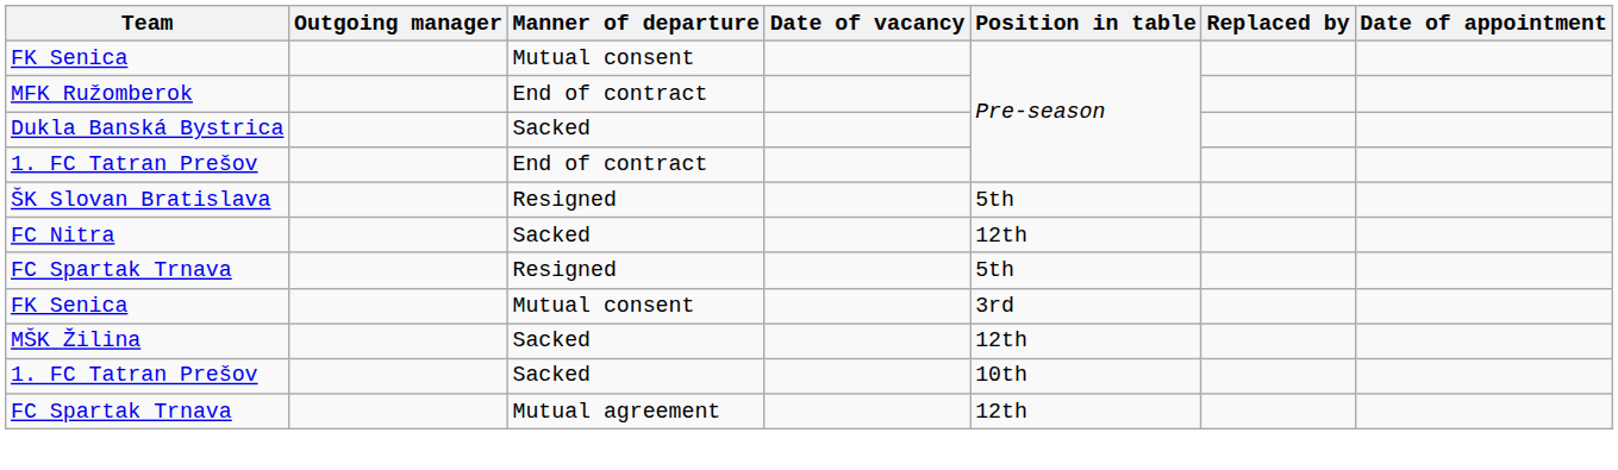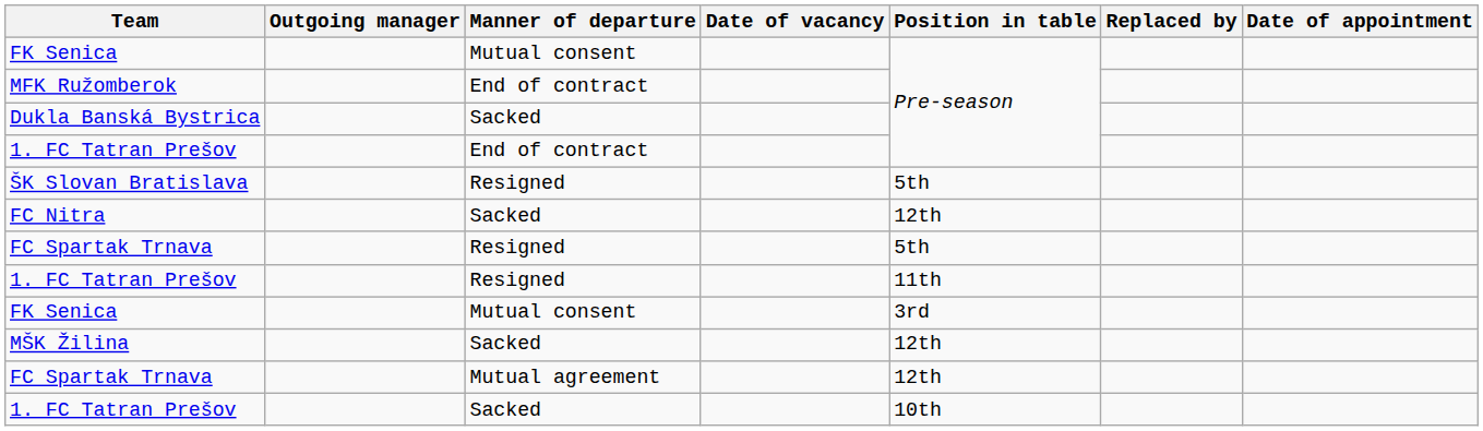 <table class="wikitable sortable">
 <tr>
 <th>Team</th>
 <th>Outgoing manager</th>
 <th>Manner of departure</th>
 <th>Date of vacancy</th>
 <th>Position in table</th>
 <th>Replaced by</th>
 <th>Date of appointment</th>
 </tr>
 <tr>
 <td><a href='#'>FK Senica</a></td>
 <td> </td>
 <td>Mutual consent</td>
 <td></td>
 <td rowspan=4><em>Pre-season</em></td>
 <td> </td>
 <td></td>
 </tr>
 <tr>
 <td><a href='#'>MFK Ružomberok</a></td>
 <td> </td>
 <td>End of contract</td>
 <td></td>
 <td> </td>
 <td></td>
 </tr>
 <tr>
 <td><a href='#'>Dukla Banská Bystrica</a></td>
 <td> </td>
 <td>Sacked</td>
 <td></td>
 <td> </td>
 <td></td>
 </tr>
 <tr>
 <td><a href='#'>1. FC Tatran Prešov</a></td>
 <td> </td>
 <td>End of contract</td>
 <td></td>
 <td> </td>
 <td></td>
 </tr>
 <tr>
 <td><a href='#'>ŠK Slovan Bratislava</a></td>
 <td> </td>
 <td>Resigned</td>
 <td></td>
 <td rowspan=1>5th</td>
 <td> </td>
 <td></td>
 </tr>
 <tr>
 <td><a href='#'>FC Nitra</a></td>
 <td> </td>
 <td>Sacked</td>
 <td></td>
 <td rowspan=1>12th</td>
 <td> </td>
 <td></td>
 </tr>
 <tr>
 <td><a href='#'>FC Spartak Trnava</a></td>
 <td> </td>
 <td>Resigned</td>
 <td></td>
 <td rowspan=1>5th</td>
 <td> </td>
 <td></td>
 </tr>
 <tr>
+<td><a href='#'>1. FC Tatran Prešov</a></td>
+<td> </td>
+<td>Resigned</td>
+<td></td>
+<td rowspan=1>11th</td>
+<td> </td>
+<td></td>
+</tr>
+<tr>
 <td><a href='#'>FK Senica</a></td>
 <td> </td>
 <td>Mutual consent</td>
 <td></td>
 <td rowspan=1>3rd</td>
 <td> </td>
 <td></td>
 </tr>
 <tr>
 <td><a href='#'>MŠK Žilina</a></td>
 <td> </td>
 <td>Sacked</td>
 <td></td>
 <td rowspan=1>12th</td>
 <td> </td>
 <td></td>
 </tr>
 <tr>
+<td><a href='#'>FC Spartak Trnava</a></td>
+<td> </td>
+<td>Mutual agreement</td>
+<td></td>
+<td rowspan=1>12th</td>
+<td> </td>
+<td></td>
+</tr>
+<tr>
 <td><a href='#'>1. FC Tatran Prešov</a></td>
 <td> </td>
 <td>Sacked</td>
 <td></td>
 <td rowspan=1>10th</td>
 <td> </td>
 <td></td>
 </tr>
-<tr>
-<td><a href='#'>FC Spartak Trnava</a></td>
-<td> </td>
-<td>Mutual agreement</td>
-<td></td>
-<td rowspan=1>12th</td>
-<td> </td>
-<td></td>
-</tr>
 </table>
